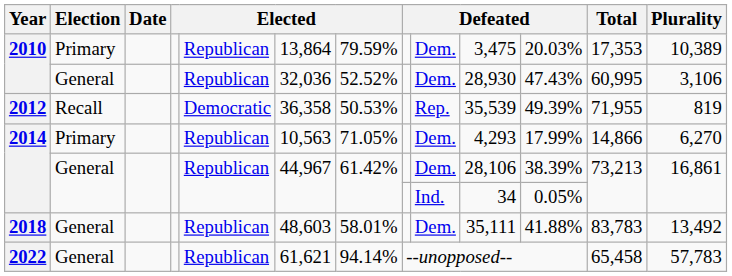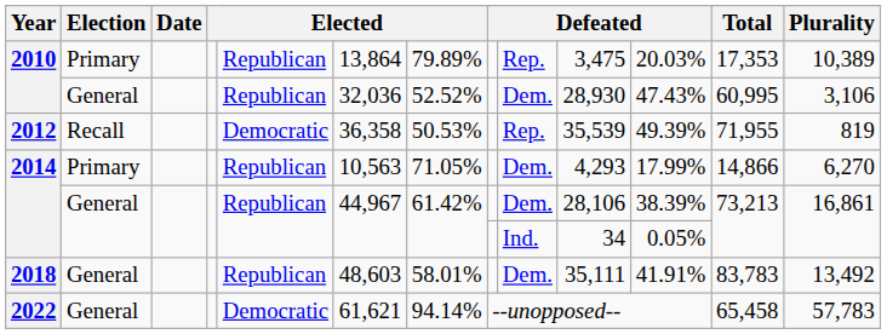 <table class=wikitable>
 <tr>
 <th>Year</th>
 <th>Election</th>
 <th>Date</th>
 <th ! colspan="4">Elected</th>
 <th ! colspan="4">Defeated</th>
 <th>Total</th>
 <th>Plurality</th>
 </tr>
 <tr>
 <th rowspan="2" valign="top"><a href='#'>2010</a></th>
 <td valign="top">Primary</td>
 <td valign="top"></td>
 <td valign="top"></td>
 <td valign="top" ><a href='#'>Republican</a></td>
 <td valign="top" align="right">13,864</td>
-<td valign="top" align="right">79.59%</td>
+<td valign="top" align="right">79.89%</td>
 <td valign="top"></td>
-<td valign="top" ><a href='#'>Dem.</a></td>
+<td valign="top" ><a href='#'>Rep.</a></td>
 <td valign="top" align="right">3,475</td>
 <td valign="top" align="right">20.03%</td>
 <td valign="top" align="right">17,353</td>
 <td valign="top" align="right">10,389</td>
 </tr>
 <tr>
 <td valign="top">General</td>
 <td valign="top"></td>
 <td valign="top"></td>
 <td valign="top" ><a href='#'>Republican</a></td>
 <td valign="top" align="right">32,036</td>
 <td valign="top" align="right">52.52%</td>
 <td valign="top"></td>
 <td valign="top" ><a href='#'>Dem.</a></td>
 <td valign="top" align="right">28,930</td>
 <td valign="top" align="right">47.43%</td>
 <td valign="top" align="right">60,995</td>
 <td valign="top" align="right">3,106</td>
 </tr>
 <tr>
 <th valign="top"><a href='#'>2012</a></th>
 <td valign="top">Recall</td>
 <td valign="top"></td>
 <td valign="top"></td>
 <td valign="top" ><a href='#'>Democratic</a></td>
 <td valign="top" align="right">36,358</td>
 <td valign="top" align="right">50.53%</td>
 <td valign="top"></td>
 <td valign="top" ><a href='#'>Rep.</a></td>
 <td valign="top" align="right">35,539</td>
 <td valign="top" align="right">49.39%</td>
 <td valign="top" align="right">71,955</td>
 <td valign="top" align="right">819</td>
 </tr>
 <tr>
 <th rowspan="3" valign="top"><a href='#'>2014</a></th>
 <td valign="top">Primary</td>
 <td valign="top"></td>
 <td valign="top"></td>
 <td valign="top" ><a href='#'>Republican</a></td>
 <td valign="top" align="right">10,563</td>
 <td valign="top" align="right">71.05%</td>
 <td valign="top"></td>
 <td valign="top" ><a href='#'>Dem.</a></td>
 <td valign="top" align="right">4,293</td>
 <td valign="top" align="right">17.99%</td>
 <td valign="top" align="right">14,866</td>
 <td valign="top" align="right">6,270</td>
 </tr>
 <tr>
 <td rowspan="2" valign="top">General</td>
 <td rowspan="2" valign="top"></td>
 <td rowspan="2" valign="top"></td>
 <td rowspan="2" valign="top" ><a href='#'>Republican</a></td>
 <td rowspan="2" valign="top" align="right">44,967</td>
 <td rowspan="2" valign="top" align="right">61.42%</td>
 <td valign="top"></td>
 <td valign="top" ><a href='#'>Dem.</a></td>
 <td valign="top" align="right">28,106</td>
 <td valign="top" align="right">38.39%</td>
 <td rowspan="2" valign="top" align="right">73,213</td>
 <td rowspan="2" valign="top" align="right">16,861</td>
 </tr>
 <tr>
 <td valign="top"></td>
 <td valign="top" ><a href='#'>Ind.</a></td>
 <td valign="top" align="right">34</td>
 <td valign="top" align="right">0.05%</td>
 </tr>
 <tr>
 <th valign="top"><a href='#'>2018</a></th>
 <td valign="top">General</td>
 <td valign="top"></td>
 <td valign="top"></td>
 <td valign="top" ><a href='#'>Republican</a></td>
 <td valign="top" align="right">48,603</td>
 <td valign="top" align="right">58.01%</td>
 <td valign="top"></td>
 <td valign="top" ><a href='#'>Dem.</a></td>
 <td valign="top" align="right">35,111</td>
-<td valign="top" align="right">41.88%</td>
+<td valign="top" align="right">41.91%</td>
 <td valign="top" align="right">83,783</td>
 <td valign="top" align="right">13,492</td>
 </tr>
 <tr>
 <th valign="top"><a href='#'>2022</a></th>
 <td valign="top">General</td>
 <td valign="top"></td>
 <td valign="top"></td>
-<td valign="top" ><a href='#'>Republican</a></td>
+<td valign="top" ><a href='#'>Democratic</a></td>
 <td valign="top" align="right">61,621</td>
 <td valign="top" align="right">94.14%</td>
 <td valign="top" colspan="4">--<em>unopposed--</em></td>
 <td valign="top" align="right">65,458</td>
 <td valign="top" align="right">57,783</td>
 </tr>
 </table>
